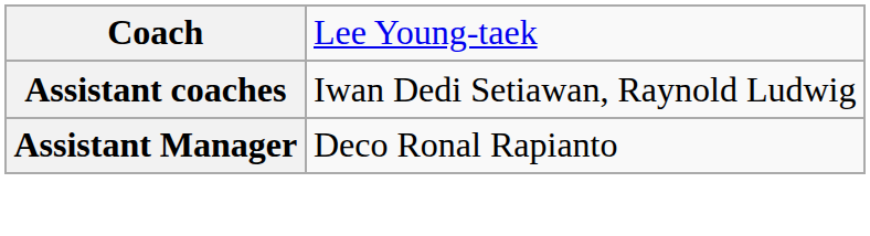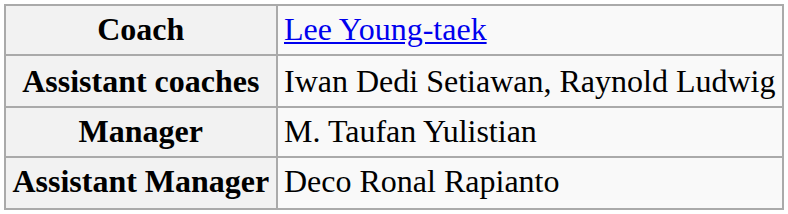 <table class="wikitable">
 <tr>
 <th>Coach</th>
 <td> <a href='#'>Lee Young-taek</a></td>
 </tr>
 <tr>
 <th>Assistant coaches</th>
 <td> Iwan Dedi Setiawan, Raynold Ludwig</td>
 </tr>
 <tr>
+<th>Manager</th>
+<td> M. Taufan Yulistian</td>
+</tr>
+<tr>
 <th>Assistant Manager</th>
 <td> Deco Ronal Rapianto</td>
 </tr>
 </table>
